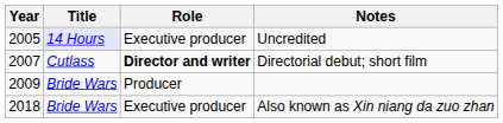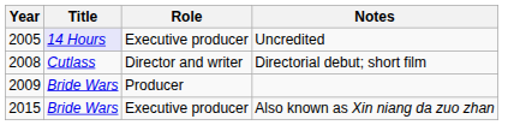 <table class="wikitable sortable">
 <tr>
 <th scope="col">Year</th>
 <th scope="col">Title</th>
 <th scope="col">Role</th>
 <th scope="col" class="unsortable">Notes</th>
 </tr>
 <tr>
 <td>2005</td>
 <td style="background: lavender;"><em><a href='#'>14 Hours</a></em></td>
 <td>Executive producer</td>
 <td>Uncredited</td>
 </tr>
 <tr>
-<td>2007</td>
+<td>2008</td>
 <td><em><a href='#'>Cutlass</a></em></td>
-<td><strong>Director and writer</strong></td>
+<td>Director and writer</td>
 <td>Directorial debut; short film</td>
 </tr>
 <tr>
 <td>2009</td>
 <td><em><a href='#'>Bride Wars</a></em></td>
 <td>Producer</td>
 <td></td>
 </tr>
 <tr>
-<td>2018</td>
+<td>2015</td>
 <td><em><a href='#'>Bride Wars</a></em></td>
 <td>Executive producer</td>
 <td>Also known as <em>Xin niang da zuo zhan</em></td>
 </tr>
 </table>
